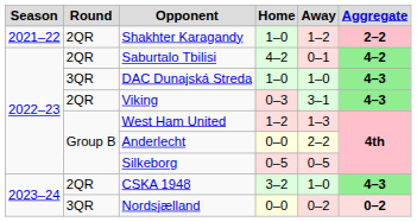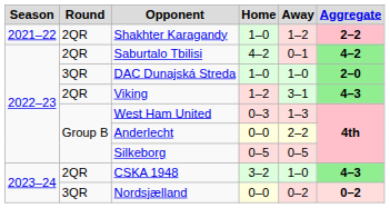 <table class="wikitable" style="text-align: center;">
 <tr>
 <th style="background:#DCDCDC">Season</th>
 <th style="background:#DCDCDC">Round</th>
 <th style="background:#DCDCDC">Opponent</th>
 <th style="background:#DCDCDC">Home</th>
 <th style="background:#DCDCDC">Away</th>
 <th style="background:#DCDCDC"><a href='#'>Aggregate</a></th>
 </tr>
 <tr>
 <td align=left><a href='#'>2021–22</a></td>
 <td align=left>2QR</td>
 <td align=left> <a href='#'>Shakhter Karagandy</a></td>
 <td bgcolor="#ddffdd">1–0</td>
 <td bgcolor="#ffdddd">1–2 </td>
 <td bgcolor=pink style="text-align:center;"><strong>2–2 </strong></td>
 </tr>
 <tr>
 <td align=left rowspan="6"><a href='#'>2022–23</a></td>
 <td align=left>2QR</td>
 <td align=left> <a href='#'>Saburtalo Tbilisi</a></td>
 <td bgcolor="#ddffdd">4–2</td>
 <td bgcolor="#ffdddd">0–1</td>
 <td bgcolor=lightgreen style="text-align:center;"><strong>4–2</strong></td>
 </tr>
 <tr>
 <td align=left>3QR</td>
 <td align=left> <a href='#'>DAC Dunajská Streda</a></td>
 <td bgcolor="#ddffdd">1–0</td>
 <td bgcolor="#ddffdd">1–0</td>
-<td bgcolor=lightgreen style="text-align:center;"><strong>4–3</strong></td>
+<td bgcolor=lightgreen style="text-align:center;"><strong>2–0</strong></td>
 </tr>
 <tr>
 <td align=left>2QR</td>
 <td align=left> <a href='#'>Viking</a></td>
-<td bgcolor="#ffdddd">0–3</td>
+<td bgcolor="#ffdddd">1–2</td>
 <td bgcolor="#ddffdd">3–1</td>
 <td bgcolor=lightgreen style="text-align:center;"><strong>4–3</strong></td>
 </tr>
 <tr>
 <td rowspan="3">Group B</td>
 <td align=left> <a href='#'>West Ham United</a></td>
-<td bgcolor="#ffdddd">1–2</td>
+<td bgcolor="#ffdddd">0–3</td>
 <td bgcolor="#ffdddd">1–3</td>
 <td rowspan="3" bgcolor=pink style="text-align:center;"><strong>4th</strong></td>
 </tr>
 <tr>
 <td align=left> <a href='#'>Anderlecht</a></td>
 <td bgcolor="#ffffdd" style="text-align:center;">0–0</td>
 <td bgcolor="#ffffdd" style="text-align:center;">2–2</td>
 </tr>
 <tr>
 <td align=left> <a href='#'>Silkeborg</a></td>
 <td bgcolor="#ffdddd">0–5</td>
 <td bgcolor="#ffdddd">0–5</td>
 </tr>
 <tr>
 <td rowspan=2 align=left><a href='#'>2023–24</a></td>
 <td align=left>2QR</td>
 <td align=left> <a href='#'>CSKA 1948</a></td>
 <td bgcolor="#ddffdd">3–2</td>
 <td bgcolor="#ddffdd">1–0</td>
 <td bgcolor=lightgreen style="text-align:center;"><strong>4–3</strong></td>
 </tr>
 <tr>
 <td align=left>3QR</td>
 <td align=left> <a href='#'>Nordsjælland</a></td>
 <td bgcolor="#ffffdd" style="text-align:center;">0–0</td>
 <td bgcolor="#ffdddd">0–2</td>
 <td bgcolor="#ffdddd"><strong>0–2</strong></td>
 </tr>
 </table>
